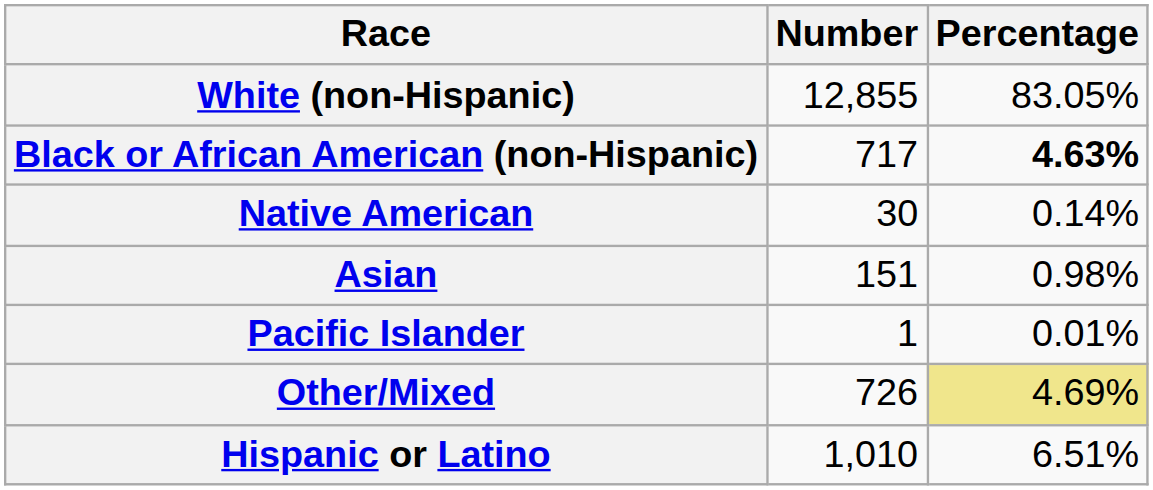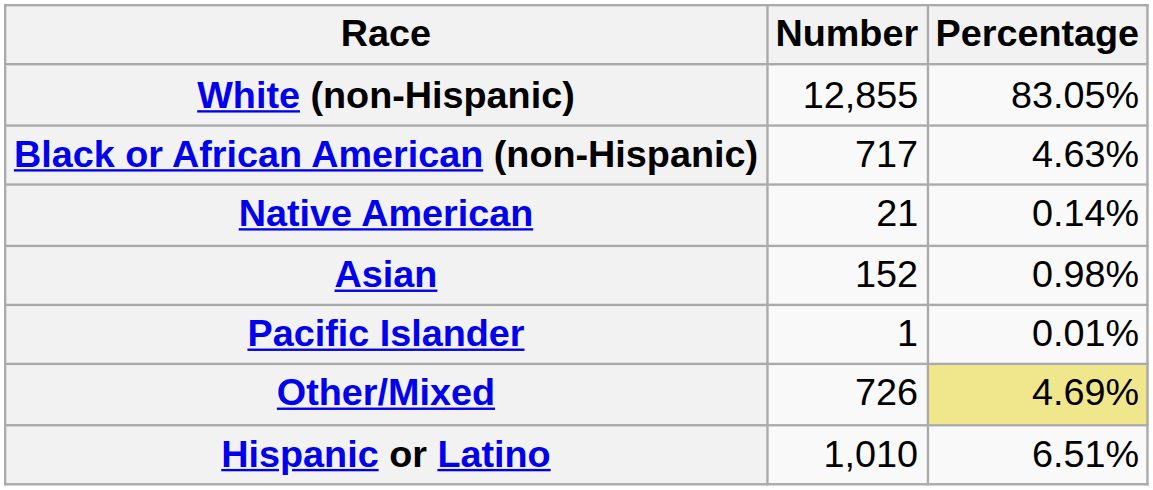 <table class="wikitable" style="text-align:right">
 <tr>
 <th scope="col">Race</th>
 <th scope="col">Number</th>
 <th scope="col">Percentage</th>
 </tr>
 <tr>
 <th scope="row"><a href='#'>White</a> (non-Hispanic)</th>
 <td>12,855</td>
 <td>83.05%</td>
 </tr>
 <tr>
 <th scope="row"><a href='#'>Black or African American</a> (non-Hispanic)</th>
 <td>717</td>
-<td><strong>4.63%</strong></td>
+<td>4.63%</td>
 </tr>
 <tr>
 <th scope="row"><a href='#'>Native American</a></th>
-<td>30</td>
+<td>21</td>
 <td>0.14%</td>
 </tr>
 <tr>
 <th scope="row"><a href='#'>Asian</a></th>
-<td>151</td>
+<td>152</td>
 <td>0.98%</td>
 </tr>
 <tr>
 <th scope="row"><a href='#'>Pacific Islander</a></th>
 <td>1</td>
 <td>0.01%</td>
 </tr>
 <tr>
 <th scope="row"><a href='#'>Other/Mixed</a></th>
 <td>726</td>
 <td style="background: khaki;">4.69%</td>
 </tr>
 <tr>
 <th scope="row"><a href='#'>Hispanic</a> or <a href='#'>Latino</a></th>
 <td>1,010</td>
 <td>6.51%</td>
 </tr>
 </table>
